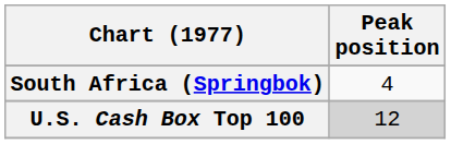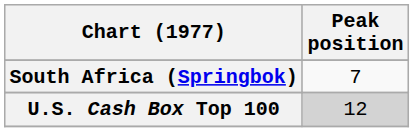 <table class="wikitable sortable plainrowheaders" style="text-align:center">
 <tr>
 <th scope="col">Chart (1977)</th>
 <th scope="col">Peak<br>position</th>
 </tr>
 <tr>
 </tr>
 <tr>
 </tr>
 <tr>
 </tr>
 <tr>
 </tr>
 <tr>
 </tr>
 <tr>
 </tr>
 <tr>
 </tr>
 <tr>
 <th scope="row">South Africa (<a href='#'>Springbok</a>)</th>
-<td>4</td>
+<td>7</td>
 </tr>
 <tr>
 </tr>
 <tr>
 </tr>
 <tr>
 <th scope="row">U.S. <em>Cash Box</em> Top 100</th>
 <td style="background: lightgrey;">12</td>
 </tr>
 <tr>
 </tr>
 </table>
